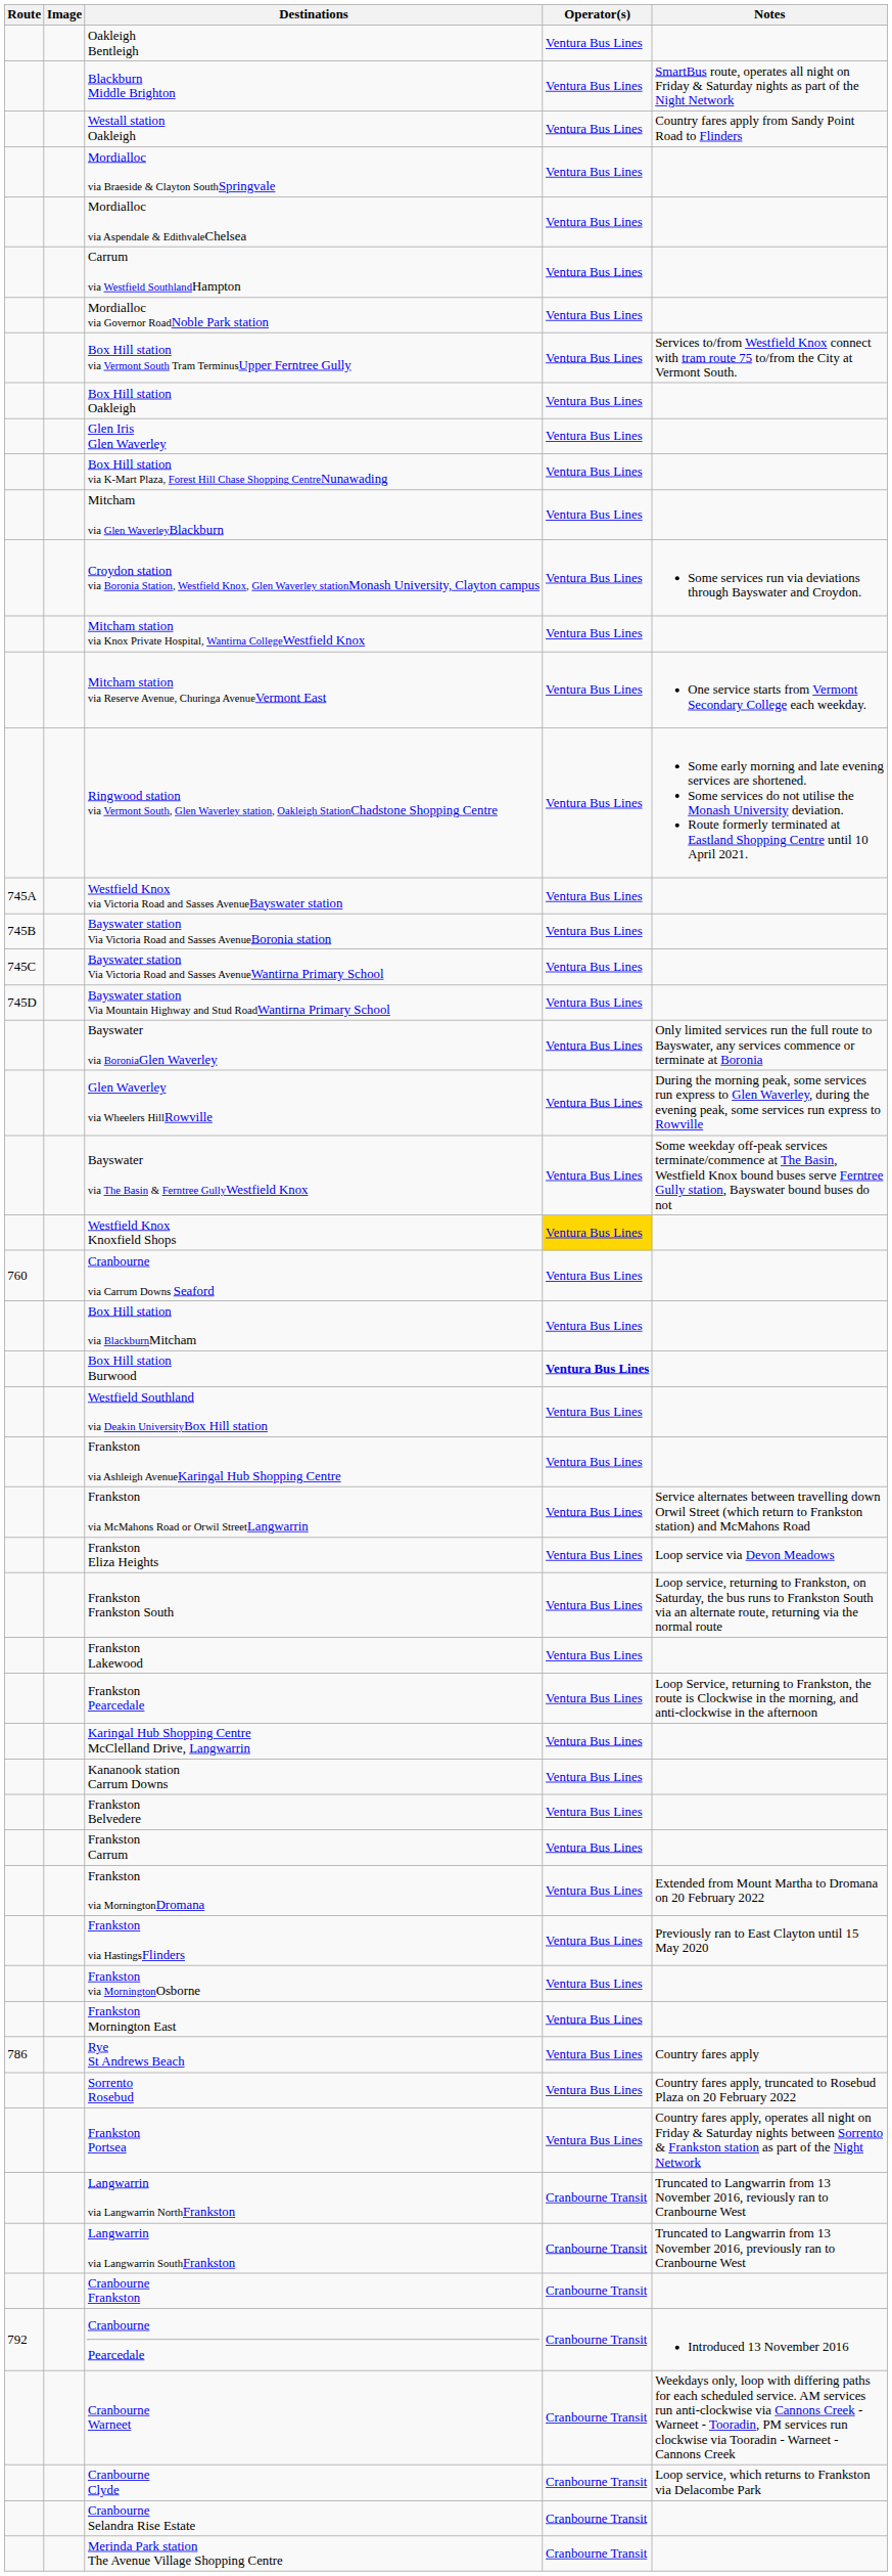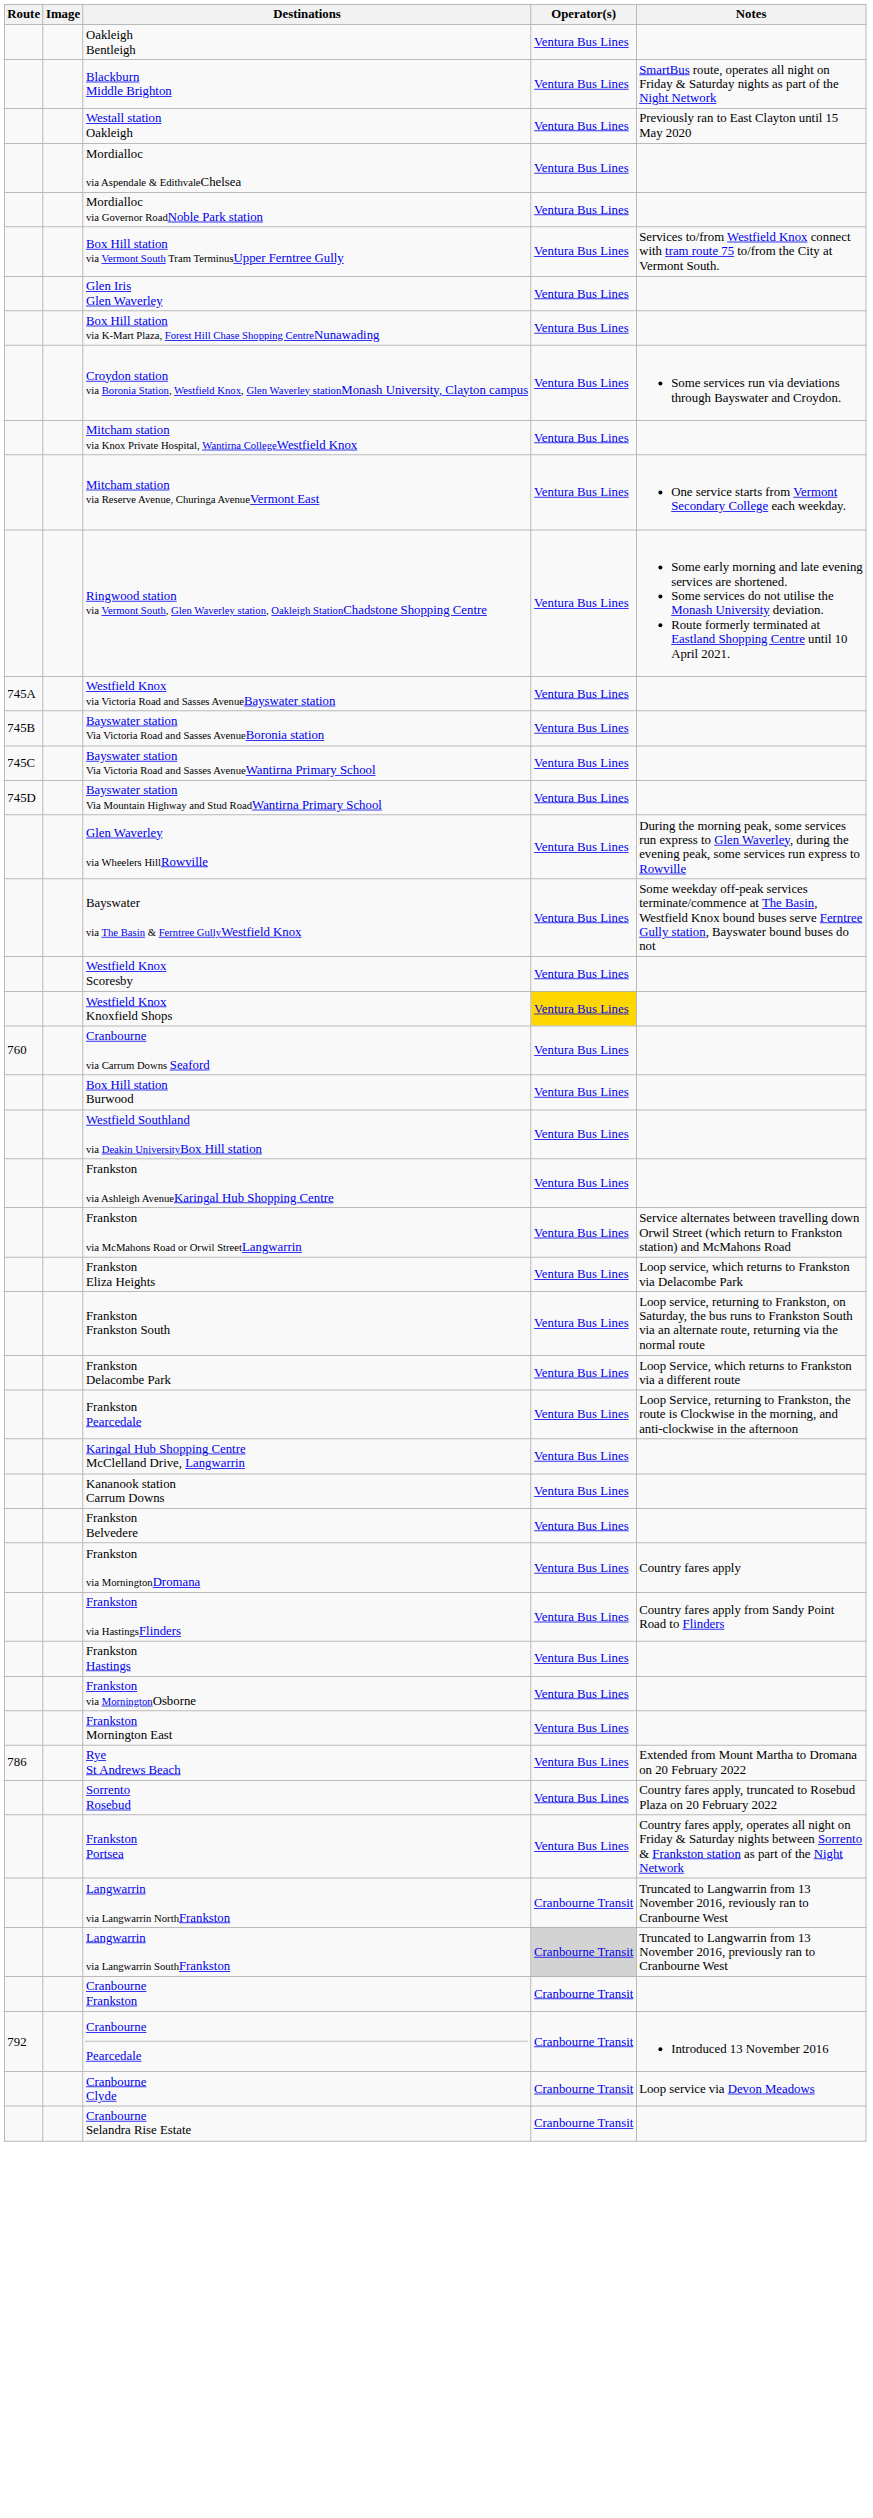 <table class="wikitable" style="text-align:left; padding:0; margin:0;">
 <tr>
 <th style="text-align:center;">Route</th>
 <th>Image</th>
 <th>Destinations</th>
 <th>Operator(s)</th>
 <th style="width:280px;">Notes</th>
 </tr>
 <tr>
 <td></td>
 <td></td>
 <td>Oakleigh<br>Bentleigh</td>
 <td><a href='#'>Ventura Bus Lines</a></td>
 <td></td>
 </tr>
 <tr>
 <td></td>
 <td></td>
 <td><a href='#'>Blackburn</a><br><a href='#'>Middle Brighton</a></td>
 <td><a href='#'>Ventura Bus Lines</a></td>
 <td><a href='#'>SmartBus</a> route, operates all night on Friday & Saturday nights as part of the <a href='#'>Night Network</a></td>
 </tr>
 <tr>
 <td></td>
 <td></td>
 <td><a href='#'>Westall station</a><br>Oakleigh</td>
 <td><a href='#'>Ventura Bus Lines</a></td>
-<td>Country fares apply from Sandy Point Road to <a href='#'>Flinders</a></td>
-</tr>
-<tr>
-<td></td>
-<td></td>
-<td><a href='#'>Mordialloc</a> <br><br><small>via Braeside & Clayton South</small><a href='#'>Springvale</a></td>
-<td><a href='#'>Ventura Bus Lines</a></td>
-<td></td>
+<td>Previously ran to East Clayton until 15 May 2020</td>
 </tr>
 <tr>
 <td></td>
 <td></td>
 <td>Mordialloc <br><br><small>via Aspendale & Edithvale</small>Chelsea</td>
-<td><a href='#'>Ventura Bus Lines</a></td>
-<td></td>
-</tr>
-<tr>
-<td></td>
-<td></td>
-<td>Carrum <br><br><small>via <a href='#'>Westfield Southland</a></small>Hampton</td>
 <td><a href='#'>Ventura Bus Lines</a></td>
 <td></td>
 </tr>
 <tr>
 <td></td>
 <td></td>
 <td>Mordialloc<br><small>via Governor Road</small><a href='#'>Noble Park station</a></td>
 <td><a href='#'>Ventura Bus Lines</a></td>
 <td></td>
 </tr>
 <tr>
 <td></td>
 <td></td>
 <td><a href='#'>Box Hill station</a><br><small>via <a href='#'>Vermont South</a> Tram Terminus</small><a href='#'>Upper Ferntree Gully</a></td>
 <td><a href='#'>Ventura Bus Lines</a></td>
 <td>Services to/from <a href='#'>Westfield Knox</a> connect with <a href='#'>tram route 75</a> to/from the City at Vermont South.</td>
 </tr>
 <tr>
 <td></td>
 <td></td>
-<td><a href='#'>Box Hill station</a><br>Oakleigh</td>
-<td><a href='#'>Ventura Bus Lines</a></td>
-<td></td>
-</tr>
-<tr>
-<td></td>
-<td></td>
 <td><a href='#'>Glen Iris</a><br><a href='#'>Glen Waverley</a></td>
 <td><a href='#'>Ventura Bus Lines</a></td>
 <td></td>
 </tr>
 <tr>
 <td></td>
 <td></td>
 <td><a href='#'>Box Hill station</a><br><small>via K-Mart Plaza, <a href='#'>Forest Hill Chase Shopping Centre</a></small><a href='#'>Nunawading</a></td>
-<td><a href='#'>Ventura Bus Lines</a></td>
-<td></td>
-</tr>
-<tr>
-<td></td>
-<td></td>
-<td>Mitcham <br><br><small>via <a href='#'>Glen Waverley</a></small><a href='#'>Blackburn</a></td>
 <td><a href='#'>Ventura Bus Lines</a></td>
 <td></td>
 </tr>
 <tr>
 <td></td>
 <td></td>
 <td><a href='#'>Croydon station</a><br><small>via <a href='#'>Boronia Station</a>, <a href='#'>Westfield Knox</a>, <a href='#'>Glen Waverley station</a></small><a href='#'>Monash University, Clayton campus</a></td>
 <td><a href='#'>Ventura Bus Lines</a></td>
 <td><br><ul><li>Some services run via deviations through Bayswater and Croydon.</li></ul></td>
 </tr>
 <tr>
 <td></td>
 <td></td>
 <td><a href='#'>Mitcham station</a><br><small>via Knox Private Hospital, <a href='#'>Wantirna College</a></small><a href='#'>Westfield Knox</a></td>
 <td><a href='#'>Ventura Bus Lines</a></td>
 <td></td>
 </tr>
 <tr>
 <td></td>
 <td></td>
 <td><a href='#'>Mitcham station</a><br><small>via Reserve Avenue, Churinga Avenue</small><a href='#'>Vermont East</a></td>
 <td><a href='#'>Ventura Bus Lines</a></td>
 <td><br><ul><li>One service starts from <a href='#'>Vermont Secondary College</a> each weekday.</li></ul></td>
 </tr>
 <tr>
 <td></td>
 <td></td>
 <td><a href='#'>Ringwood station</a><br><small>via <a href='#'>Vermont South</a>, <a href='#'>Glen Waverley station</a>, <a href='#'>Oakleigh Station</a></small><a href='#'>Chadstone Shopping Centre</a></td>
 <td><a href='#'>Ventura Bus Lines</a></td>
 <td><br><ul><li>Some early morning and late evening services are shortened.</li><li>Some services do not utilise the <a href='#'>Monash University</a> deviation.</li><li>Route formerly terminated at <a href='#'>Eastland Shopping Centre</a> until 10 April 2021.</li></ul></td>
 </tr>
 <tr>
 <td>745A</td>
 <td></td>
 <td><a href='#'>Westfield Knox</a><br><small>via Victoria Road and Sasses Avenue</small><a href='#'>Bayswater station</a></td>
 <td><a href='#'>Ventura Bus Lines</a></td>
 <td></td>
 </tr>
 <tr>
 <td>745B</td>
 <td></td>
 <td><a href='#'>Bayswater station</a><br><small>Via Victoria Road and Sasses Avenue</small><a href='#'>Boronia station</a></td>
 <td><a href='#'>Ventura Bus Lines</a></td>
 <td></td>
 </tr>
 <tr>
 <td>745C</td>
 <td></td>
 <td><a href='#'>Bayswater station</a><br><small>Via Victoria Road and Sasses Avenue</small><a href='#'>Wantirna Primary School</a></td>
 <td><a href='#'>Ventura Bus Lines</a></td>
 <td></td>
 </tr>
 <tr>
 <td>745D</td>
 <td></td>
 <td><a href='#'>Bayswater station</a><br><small>Via Mountain Highway and Stud Road</small><a href='#'>Wantirna Primary School</a></td>
 <td><a href='#'>Ventura Bus Lines</a></td>
 <td></td>
 </tr>
 <tr>
 <td></td>
 <td></td>
-<td>Bayswater<br><br><small>via <a href='#'>Boronia</a></small><a href='#'>Glen Waverley</a></td>
-<td><a href='#'>Ventura Bus Lines</a></td>
-<td>Only limited services run the full route to Bayswater, any services commence or terminate at <a href='#'>Boronia</a></td>
-</tr>
-<tr>
-<td></td>
-<td></td>
 <td><a href='#'>Glen Waverley</a><br><br><small>via Wheelers Hill</small><a href='#'>Rowville</a></td>
 <td><a href='#'>Ventura Bus Lines</a></td>
 <td>During the morning peak, some services run express to <a href='#'>Glen Waverley</a>, during the evening peak, some services run express to <a href='#'>Rowville</a></td>
 </tr>
 <tr>
 <td></td>
 <td></td>
 <td>Bayswater<br><br><small>via <a href='#'>The Basin</a> & <a href='#'>Ferntree Gully</a></small><a href='#'>Westfield Knox</a></td>
 <td><a href='#'>Ventura Bus Lines</a></td>
 <td>Some weekday off-peak services terminate/commence at <a href='#'>The Basin</a>, Westfield Knox bound buses serve <a href='#'>Ferntree Gully station</a>, Bayswater bound buses do not</td>
+</tr>
+<tr>
+<td></td>
+<td></td>
+<td><a href='#'>Westfield Knox</a><br>Scoresby</td>
+<td><a href='#'>Ventura Bus Lines</a></td>
+<td></td>
 </tr>
 <tr>
 <td></td>
 <td></td>
 <td><a href='#'>Westfield Knox</a><br>Knoxfield Shops</td>
 <td style="background: gold;"><a href='#'>Ventura Bus Lines</a></td>
 <td></td>
 </tr>
 <tr>
 <td>760</td>
 <td></td>
 <td><a href='#'>Cranbourne</a><br><br><small> via Carrum Downs </small><a href='#'>Seaford</a></td>
 <td><a href='#'>Ventura Bus Lines</a></td>
 <td></td>
 </tr>
 <tr>
 <td></td>
 <td></td>
-<td><a href='#'>Box Hill station</a><br><br><small>via <a href='#'>Blackburn</a></small>Mitcham</td>
+<td><a href='#'>Box Hill station</a><br>Burwood</td>
 <td><a href='#'>Ventura Bus Lines</a></td>
-<td></td>
-</tr>
-<tr>
-<td></td>
-<td></td>
-<td><a href='#'>Box Hill station</a><br>Burwood</td>
-<td><strong><a href='#'>Ventura Bus Lines</a></strong></td>
 <td></td>
 </tr>
 <tr>
 <td></td>
 <td></td>
 <td><a href='#'>Westfield Southland</a><br><br><small>via <a href='#'>Deakin University</a></small><a href='#'>Box Hill station</a></td>
 <td><a href='#'>Ventura Bus Lines</a></td>
 <td></td>
 </tr>
 <tr>
 <td></td>
 <td></td>
 <td>Frankston<br><br><small>via Ashleigh Avenue</small><a href='#'>Karingal Hub Shopping Centre</a></td>
 <td><a href='#'>Ventura Bus Lines</a></td>
 <td></td>
 </tr>
 <tr>
 <td></td>
 <td></td>
 <td>Frankston<br><br><small>via McMahons Road or Orwil Street</small><a href='#'>Langwarrin</a></td>
 <td><a href='#'>Ventura Bus Lines</a></td>
 <td>Service alternates between travelling down Orwil Street (which return to Frankston station) and McMahons Road</td>
 </tr>
 <tr>
 <td></td>
 <td></td>
 <td>Frankston<br>Eliza Heights</td>
 <td><a href='#'>Ventura Bus Lines</a></td>
-<td>Loop service via <a href='#'>Devon Meadows</a></td>
+<td>Loop service, which returns to Frankston via Delacombe Park</td>
 </tr>
 <tr>
 <td></td>
 <td></td>
 <td>Frankston<br>Frankston South</td>
 <td><a href='#'>Ventura Bus Lines</a></td>
 <td>Loop service, returning to Frankston, on Saturday, the bus runs to Frankston South via an alternate route, returning via the normal route</td>
 </tr>
 <tr>
 <td></td>
 <td></td>
-<td>Frankston<br>Lakewood</td>
+<td>Frankston<br>Delacombe Park</td>
 <td><a href='#'>Ventura Bus Lines</a></td>
-<td></td>
+<td>Loop Service, which returns to Frankston via a different route</td>
 </tr>
 <tr>
 <td></td>
 <td></td>
 <td>Frankston<br><a href='#'>Pearcedale</a></td>
 <td><a href='#'>Ventura Bus Lines</a></td>
 <td>Loop Service, returning to Frankston, the route is Clockwise in the morning, and anti-clockwise in the afternoon</td>
 </tr>
 <tr>
 <td></td>
 <td></td>
 <td><a href='#'>Karingal Hub Shopping Centre</a><br>McClelland Drive, <a href='#'>Langwarrin</a></td>
 <td><a href='#'>Ventura Bus Lines</a></td>
 <td></td>
 </tr>
 <tr>
 <td></td>
 <td></td>
 <td>Kananook station<br>Carrum Downs</td>
 <td><a href='#'>Ventura Bus Lines</a></td>
 <td></td>
 </tr>
 <tr>
 <td></td>
 <td></td>
 <td>Frankston<br>Belvedere</td>
 <td><a href='#'>Ventura Bus Lines</a></td>
 <td></td>
 </tr>
 <tr>
 <td></td>
 <td></td>
-<td>Frankston<br>Carrum</td>
-<td><a href='#'>Ventura Bus Lines</a></td>
-<td></td>
-</tr>
-<tr>
-<td></td>
-<td></td>
 <td>Frankston<br><br><small>via Mornington</small><a href='#'>Dromana</a></td>
 <td><a href='#'>Ventura Bus Lines</a></td>
-<td>Extended from Mount Martha to Dromana on 20 February 2022</td>
+<td>Country fares apply</td>
 </tr>
 <tr>
 <td></td>
 <td></td>
 <td><a href='#'>Frankston</a><br><br><small>via Hastings</small><a href='#'>Flinders</a></td>
 <td><a href='#'>Ventura Bus Lines</a></td>
-<td>Previously ran to East Clayton until 15 May 2020</td>
+<td>Country fares apply from Sandy Point Road to <a href='#'>Flinders</a></td>
+</tr>
+<tr>
+<td></td>
+<td></td>
+<td>Frankston<br><a href='#'>Hastings</a></td>
+<td><a href='#'>Ventura Bus Lines</a></td>
+<td></td>
 </tr>
 <tr>
 <td></td>
 <td></td>
 <td><a href='#'>Frankston</a><br><small>via <a href='#'>Mornington</a></small>Osborne</td>
 <td><a href='#'>Ventura Bus Lines</a></td>
 <td></td>
 </tr>
 <tr>
 <td></td>
 <td></td>
 <td><a href='#'>Frankston</a><br>Mornington East</td>
 <td><a href='#'>Ventura Bus Lines</a></td>
 <td></td>
 </tr>
 <tr>
 <td>786</td>
 <td></td>
 <td><a href='#'>Rye</a><br><a href='#'>St Andrews Beach</a></td>
 <td><a href='#'>Ventura Bus Lines</a></td>
-<td>Country fares apply</td>
+<td>Extended from Mount Martha to Dromana on 20 February 2022</td>
 </tr>
 <tr>
 <td></td>
 <td></td>
 <td><a href='#'>Sorrento</a><br><a href='#'>Rosebud</a></td>
 <td><a href='#'>Ventura Bus Lines</a></td>
 <td>Country fares apply, truncated to Rosebud Plaza on 20 February 2022</td>
 </tr>
 <tr>
 <td></td>
 <td></td>
 <td><a href='#'>Frankston</a><br><a href='#'>Portsea</a></td>
 <td><a href='#'>Ventura Bus Lines</a></td>
 <td>Country fares apply, operates all night on Friday & Saturday nights between <a href='#'>Sorrento</a> & <a href='#'>Frankston station</a> as part of the <a href='#'>Night Network</a></td>
 </tr>
 <tr>
 <td></td>
 <td></td>
 <td><a href='#'>Langwarrin</a><br><br><small>via Langwarrin North</small><a href='#'>Frankston</a></td>
 <td><a href='#'>Cranbourne Transit</a></td>
 <td>Truncated to Langwarrin from 13 November 2016, reviously ran to Cranbourne West</td>
 </tr>
 <tr>
 <td></td>
 <td></td>
 <td><a href='#'>Langwarrin</a><br><br><small>via Langwarrin South</small><a href='#'>Frankston</a></td>
-<td><a href='#'>Cranbourne Transit</a></td>
+<td style="background: lightgrey;"><a href='#'>Cranbourne Transit</a></td>
 <td>Truncated to Langwarrin from 13 November 2016, previously ran to Cranbourne West</td>
 </tr>
 <tr>
 <td></td>
 <td></td>
 <td><a href='#'>Cranbourne</a><br><a href='#'>Frankston</a></td>
 <td><a href='#'>Cranbourne Transit</a></td>
 <td></td>
 </tr>
 <tr>
 <td>792</td>
 <td></td>
 <td><a href='#'>Cranbourne</a><hr><a href='#'>Pearcedale</a></td>
 <td><a href='#'>Cranbourne Transit</a></td>
 <td><br><ul><li>Introduced 13 November 2016</li></ul></td>
 </tr>
 <tr>
 <td></td>
 <td></td>
-<td><a href='#'>Cranbourne</a><br><a href='#'>Warneet</a></td>
-<td><a href='#'>Cranbourne Transit</a></td>
-<td>Weekdays only, loop with differing paths for each scheduled service. AM services run anti-clockwise via <a href='#'>Cannons Creek</a> - Warneet - <a href='#'>Tooradin</a>, PM services run clockwise via Tooradin - Warneet - Cannons Creek</td>
-</tr>
-<tr>
-<td></td>
-<td></td>
 <td><a href='#'>Cranbourne</a><br><a href='#'>Clyde</a></td>
 <td><a href='#'>Cranbourne Transit</a></td>
-<td>Loop service, which returns to Frankston via Delacombe Park</td>
+<td>Loop service via <a href='#'>Devon Meadows</a></td>
 </tr>
 <tr>
 <td></td>
 <td></td>
 <td><a href='#'>Cranbourne</a><br>Selandra Rise Estate</td>
 <td><a href='#'>Cranbourne Transit</a></td>
 <td></td>
 </tr>
-<tr>
-<td></td>
-<td></td>
-<td><a href='#'>Merinda Park station</a><br>The Avenue Village Shopping Centre</td>
-<td><a href='#'>Cranbourne Transit</a></td>
-<td></td>
-</tr>
 </table>
